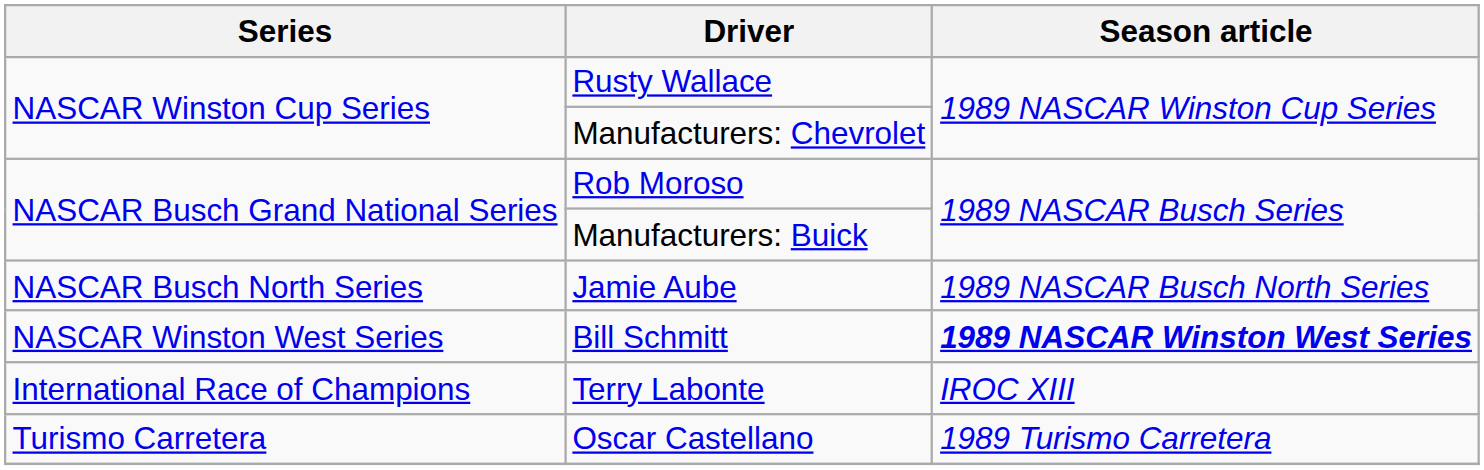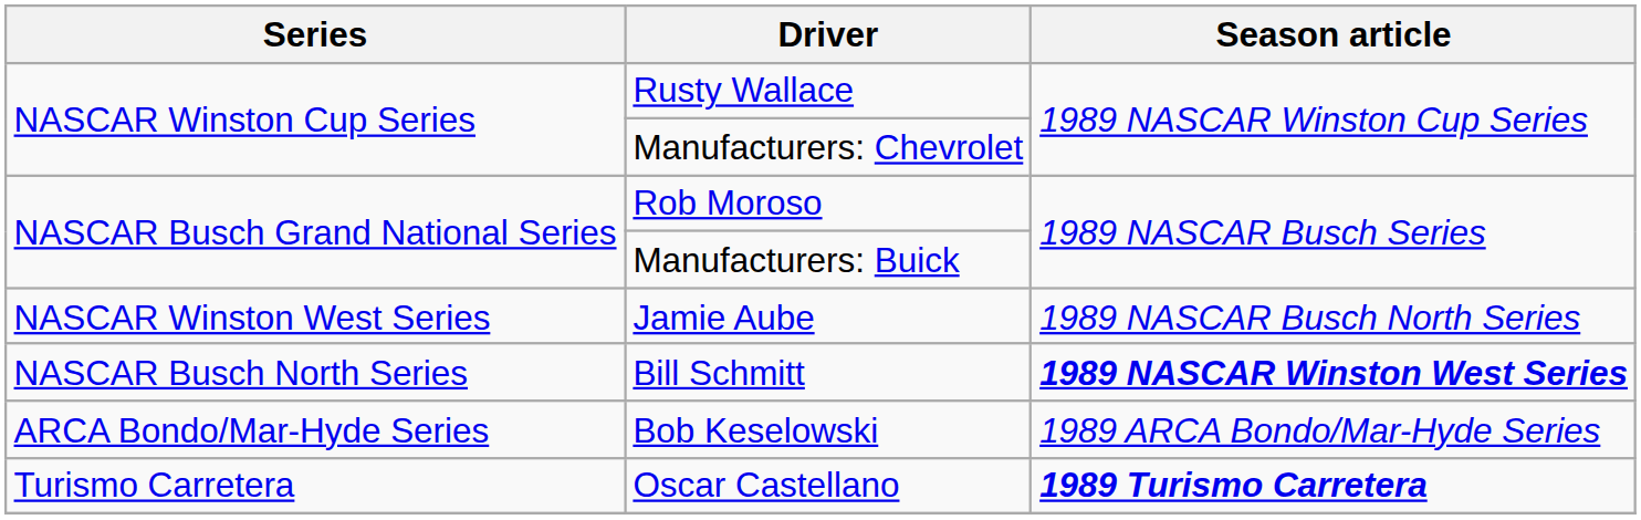 <table class="wikitable" style="font-size: 87%;">
 <tr>
 <th>Series</th>
 <th>Driver</th>
 <th>Season article</th>
 </tr>
 <tr>
 <td rowspan=2><a href='#'>NASCAR Winston Cup Series</a></td>
 <td> <a href='#'>Rusty Wallace</a></td>
 <td rowspan=2><em><a href='#'>1989 NASCAR Winston Cup Series</a></em></td>
 </tr>
 <tr>
 <td>Manufacturers:  <a href='#'>Chevrolet</a></td>
 </tr>
 <tr>
 <td rowspan=2><a href='#'>NASCAR Busch Grand National Series</a></td>
 <td> <a href='#'>Rob Moroso</a></td>
 <td rowspan=2><em><a href='#'>1989 NASCAR Busch Series</a></em></td>
 </tr>
 <tr>
 <td>Manufacturers:  <a href='#'>Buick</a></td>
 </tr>
 <tr>
-<td><a href='#'>NASCAR Busch North Series</a></td>
+<td><a href='#'>NASCAR Winston West Series</a></td>
 <td> <a href='#'>Jamie Aube</a></td>
 <td><em><a href='#'>1989 NASCAR Busch North Series</a></em></td>
 </tr>
 <tr>
-<td><a href='#'>NASCAR Winston West Series</a></td>
+<td><a href='#'>NASCAR Busch North Series</a></td>
 <td> <a href='#'>Bill Schmitt</a></td>
 <td><strong><em><a href='#'>1989 NASCAR Winston West Series</a></em></strong></td>
 </tr>
 <tr>
-<td><a href='#'>International Race of Champions</a></td>
-<td> <a href='#'>Terry Labonte</a></td>
-<td><em><a href='#'>IROC XIII</a></em></td>
+<td><a href='#'>ARCA Bondo/Mar-Hyde Series</a></td>
+<td> <a href='#'>Bob Keselowski</a></td>
+<td><em><a href='#'>1989 ARCA Bondo/Mar-Hyde Series</a></em></td>
 </tr>
 <tr>
 <td><a href='#'>Turismo Carretera</a></td>
 <td> <a href='#'>Oscar Castellano</a></td>
-<td><em><a href='#'>1989 Turismo Carretera</a></em></td>
+<td><strong><em><a href='#'>1989 Turismo Carretera</a></em></strong></td>
 </tr>
 <tr>
 </tr>
 </table>
